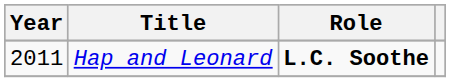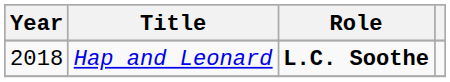 <table class="wikitable sortable">
 <tr>
 <th>Year</th>
 <th>Title</th>
 <th>Role<br></th>
 <th class="unsortable"></th>
 </tr>
 <tr>
 </tr>
 <tr>
-<td>2011</td>
+<td>2018</td>
 <td><em><a href='#'>Hap and Leonard</a></em></td>
 <td><strong>L.C. Soothe</strong></td>
 <td align="center"></td>
 </tr>
 <tr>
 </tr>
 </table>
